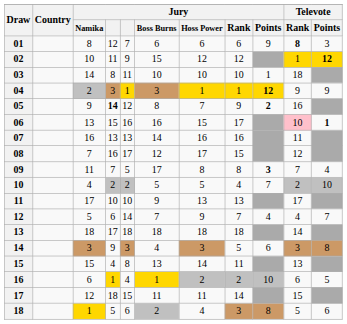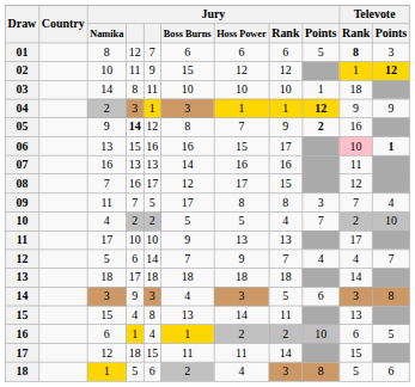 <table class="sortable wikitable collapsible plainrowheaders" style="text-align:center;">
 <tr>
 </tr>
 <tr>
 <th scope="col" rowspan="2">Draw</th>
 <th scope="col" rowspan="2">Country</th>
 <th scope="col" colspan="7">Jury</th>
 <th scope="col" colspan="2">Televote</th>
 </tr>
 <tr>
 <th scope="col"><small>Namika</small></th>
 <th scope="col"><small></small></th>
 <th scope="col"><small></small></th>
 <th scope="col"><small>Boss Burns</small></th>
 <th scope="col"><small>Hoss Power</small></th>
 <th scope="col">Rank</th>
 <th scope="col">Points</th>
 <th scope="col">Rank</th>
 <th scope="col">Points</th>
 </tr>
 <tr>
 <th scope="row" style="text-align:center;">01</th>
 <td style="text-align:left;"></td>
 <td>8</td>
 <td>12</td>
 <td>7</td>
 <td>6</td>
 <td>6</td>
 <td>6</td>
-<td>9</td>
+<td>5</td>
 <td><strong>8</strong></td>
 <td>3</td>
 </tr>
 <tr>
 <th scope="row" style="text-align:center;">02</th>
 <td style="text-align:left;"></td>
 <td>10</td>
 <td>11</td>
 <td>9</td>
 <td>15</td>
 <td>12</td>
 <td>12</td>
 <td style="background:#AAAAAA;"></td>
 <td style="background:gold;">1</td>
 <td style="background:gold;"><strong>12</strong></td>
 </tr>
 <tr>
 <th scope="row" style="text-align:center;">03</th>
 <td style="text-align:left;"></td>
 <td>14</td>
 <td>8</td>
 <td>11</td>
 <td>10</td>
 <td>10</td>
 <td>10</td>
 <td>1</td>
 <td>18</td>
 <td style="background:#AAAAAA;"></td>
 </tr>
 <tr>
 <th scope="row" style="text-align:center;">04</th>
 <td style="text-align:left;"></td>
 <td style="background:silver;">2</td>
 <td style="background:#CC9966;">3</td>
 <td style="background:gold;">1</td>
 <td style="background:#CC9966;">3</td>
 <td style="background:gold;">1</td>
 <td style="background:gold;">1</td>
 <td style="background:gold;"><strong>12</strong></td>
 <td>9</td>
 <td>9</td>
 </tr>
 <tr>
 <th scope="row" style="text-align:center;">05</th>
 <td style="text-align:left;"></td>
 <td>9</td>
 <td><strong>14</strong></td>
 <td>12</td>
 <td>8</td>
 <td>7</td>
 <td>9</td>
 <td><strong>2</strong></td>
 <td>16</td>
 <td style="background:#AAAAAA;"></td>
 </tr>
 <tr>
 <th scope="row" style="text-align:center;">06</th>
 <td style="text-align:left;"></td>
 <td>13</td>
 <td>15</td>
 <td>16</td>
 <td>16</td>
 <td>15</td>
 <td>17</td>
 <td style="background:#AAAAAA;"></td>
 <td style="background: pink;">10</td>
 <td><strong>1</strong></td>
 </tr>
 <tr>
 <th scope="row" style="text-align:center;">07</th>
 <td style="text-align:left;"></td>
 <td>16</td>
 <td>13</td>
 <td>13</td>
 <td>14</td>
 <td>16</td>
 <td>16</td>
 <td style="background:#AAAAAA;"></td>
 <td>11</td>
 <td style="background:#AAAAAA;"></td>
 </tr>
 <tr>
 <th scope="row" style="text-align:center;">08</th>
 <td style="text-align:left;"></td>
 <td>7</td>
 <td>16</td>
 <td>17</td>
 <td>12</td>
 <td>17</td>
 <td>15</td>
 <td style="background:#AAAAAA;"></td>
 <td>12</td>
 <td style="background:#AAAAAA;"></td>
 </tr>
 <tr>
 <th scope="row" style="text-align:center;">09</th>
 <td style="text-align:left;"></td>
 <td>11</td>
 <td>7</td>
 <td>5</td>
 <td>17</td>
 <td>8</td>
 <td>8</td>
-<td><strong>3</strong></td>
+<td>3</td>
 <td>7</td>
 <td>4</td>
 </tr>
 <tr>
 <th scope="row" style="text-align:center;">10</th>
 <td style="text-align:left;"></td>
 <td>4</td>
 <td style="background:silver;">2</td>
 <td style="background:silver;">2</td>
 <td>5</td>
 <td>5</td>
 <td>4</td>
 <td>7</td>
 <td style="background:silver;">2</td>
 <td style="background:silver;">10</td>
 </tr>
 <tr>
 <th scope="row" style="text-align:center;">11</th>
 <td style="text-align:left;"></td>
 <td>17</td>
 <td>10</td>
 <td>10</td>
 <td>9</td>
 <td>13</td>
 <td>13</td>
 <td style="background:#AAAAAA;"></td>
 <td>17</td>
 <td style="background:#AAAAAA;"></td>
 </tr>
 <tr>
 <th scope="row" style="text-align:center;">12</th>
 <td style="text-align:left;"></td>
 <td>5</td>
 <td>6</td>
 <td>14</td>
 <td>7</td>
 <td>9</td>
 <td>7</td>
 <td>4</td>
 <td>4</td>
 <td>7</td>
 </tr>
 <tr>
 <th scope="row" style="text-align:center;">13</th>
 <td style="text-align:left;"></td>
 <td>18</td>
 <td>17</td>
 <td>18</td>
 <td>18</td>
 <td>18</td>
 <td>18</td>
 <td style="background:#AAAAAA;"></td>
 <td>14</td>
 <td style="background:#AAAAAA;"></td>
 </tr>
 <tr>
 <th scope="row" style="text-align:center;">14</th>
 <td style="text-align:left;"></td>
 <td style="background:#CC9966;">3</td>
 <td>9</td>
 <td style="background:#CC9966;">3</td>
 <td>4</td>
 <td style="background:#CC9966;">3</td>
 <td>5</td>
 <td>6</td>
 <td style="background:#CC9966;">3</td>
 <td style="background:#CC9966;">8</td>
 </tr>
 <tr>
 <th scope="row" style="text-align:center;">15</th>
 <td style="text-align:left;"></td>
 <td>15</td>
 <td>4</td>
 <td>8</td>
 <td>13</td>
 <td>14</td>
 <td>11</td>
 <td style="background:#AAAAAA;"></td>
 <td>13</td>
 <td style="background:#AAAAAA;"></td>
 </tr>
 <tr>
 <th scope="row" style="text-align:center;">16</th>
 <td style="text-align:left;"></td>
 <td>6</td>
 <td style="background:gold;">1</td>
 <td>4</td>
 <td style="background:gold;">1</td>
 <td style="background:silver;">2</td>
 <td style="background:silver;">2</td>
 <td style="background:silver;">10</td>
 <td>6</td>
 <td>5</td>
 </tr>
 <tr>
 <th scope="row" style="text-align:center;">17</th>
 <td style="text-align:left;"></td>
 <td>12</td>
 <td>18</td>
 <td>15</td>
 <td>11</td>
 <td>11</td>
 <td>14</td>
 <td style="background:#AAAAAA;"></td>
 <td>15</td>
 <td style="background:#AAAAAA;"></td>
 </tr>
 <tr>
 <th scope="row" style="text-align:center;">18</th>
 <td style="text-align:left;"></td>
 <td style="background:gold;">1</td>
 <td>5</td>
 <td>6</td>
 <td style="background:silver;">2</td>
 <td>4</td>
 <td style="background:#CC9966;">3</td>
 <td style="background:#CC9966;">8</td>
 <td>5</td>
 <td>6</td>
 </tr>
 </table>
